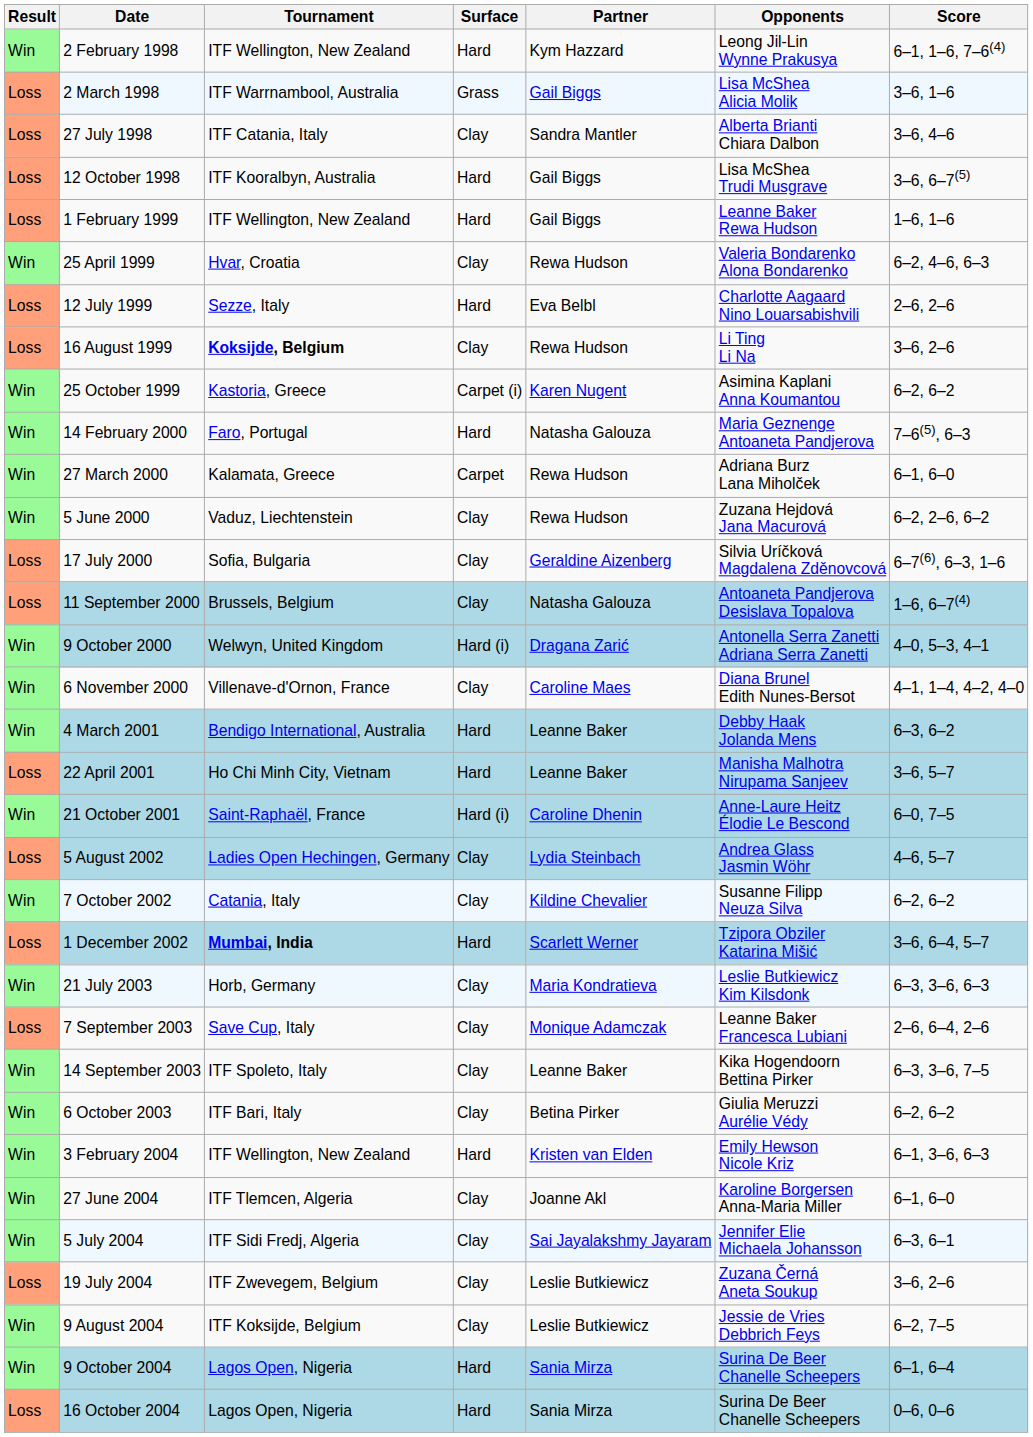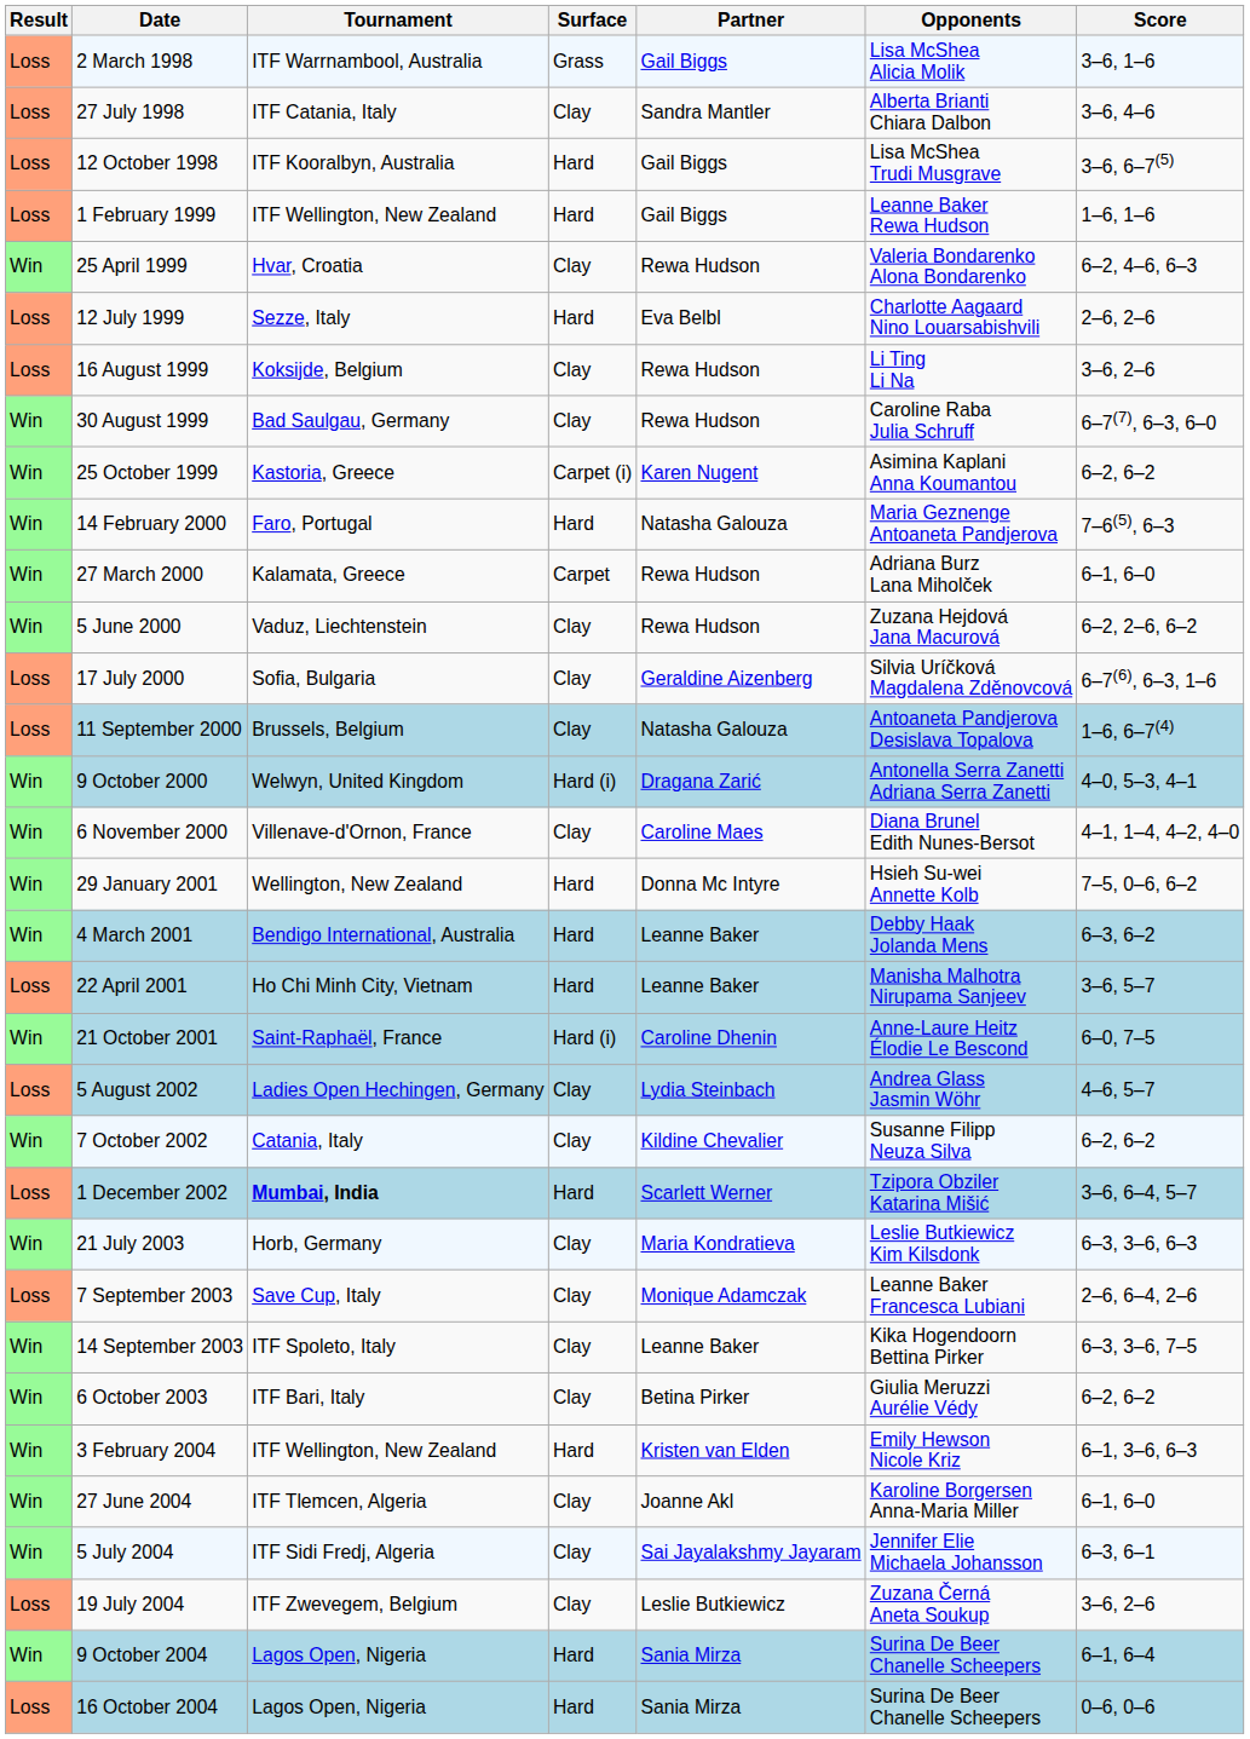 <table class="sortable wikitable">
 <tr>
 <th>Result</th>
 <th>Date</th>
 <th>Tournament</th>
 <th>Surface</th>
 <th>Partner</th>
 <th>Opponents</th>
 <th class="unsortable">Score</th>
-</tr>
-<tr>
-<td style="background:#98fb98;">Win</td>
-<td>2 February 1998</td>
-<td>ITF Wellington, New Zealand</td>
-<td>Hard</td>
-<td> Kym Hazzard</td>
-<td> Leong Jil-Lin <br>  <a href='#'>Wynne Prakusya</a></td>
-<td>6–1, 1–6, 7–6<sup>(4)</sup></td>
 </tr>
 <tr style="background:#f0f8ff;">
 <td style="background:#ffa07a;">Loss</td>
 <td>2 March 1998</td>
 <td>ITF Warrnambool, Australia</td>
 <td>Grass</td>
 <td> <a href='#'>Gail Biggs</a></td>
 <td> <a href='#'>Lisa McShea</a> <br>  <a href='#'>Alicia Molik</a></td>
 <td>3–6, 1–6</td>
 </tr>
 <tr>
 <td style="background:#ffa07a;">Loss</td>
 <td>27 July 1998</td>
 <td>ITF Catania, Italy</td>
 <td>Clay</td>
 <td> Sandra Mantler</td>
 <td> <a href='#'>Alberta Brianti</a> <br>  Chiara Dalbon</td>
 <td>3–6, 4–6</td>
 </tr>
 <tr>
 <td style="background:#ffa07a;">Loss</td>
 <td>12 October 1998</td>
 <td>ITF Kooralbyn, Australia</td>
 <td>Hard</td>
 <td> Gail Biggs</td>
 <td> Lisa McShea <br>  <a href='#'>Trudi Musgrave</a></td>
 <td>3–6, 6–7<sup>(5)</sup></td>
 </tr>
 <tr>
 <td style="background:#ffa07a;">Loss</td>
 <td>1 February 1999</td>
 <td>ITF Wellington, New Zealand</td>
 <td>Hard</td>
 <td> Gail Biggs</td>
 <td> <a href='#'>Leanne Baker</a> <br>  <a href='#'>Rewa Hudson</a></td>
 <td>1–6, 1–6</td>
 </tr>
 <tr>
 <td style="background:#98fb98;">Win</td>
 <td>25 April 1999</td>
 <td><a href='#'>Hvar</a>, Croatia</td>
 <td>Clay</td>
 <td> Rewa Hudson</td>
 <td> <a href='#'>Valeria Bondarenko</a> <br>  <a href='#'>Alona Bondarenko</a></td>
 <td>6–2, 4–6, 6–3</td>
 </tr>
 <tr>
 <td style="background:#ffa07a;">Loss</td>
 <td>12 July 1999</td>
 <td><a href='#'>Sezze</a>, Italy</td>
 <td>Hard</td>
 <td> Eva Belbl</td>
 <td> <a href='#'>Charlotte Aagaard</a> <br>  <a href='#'>Nino Louarsabishvili</a></td>
 <td>2–6, 2–6</td>
 </tr>
 <tr>
 <td style="background:#ffa07a;">Loss</td>
 <td>16 August 1999</td>
-<td><strong><a href='#'>Koksijde</a>, Belgium</strong></td>
+<td><a href='#'>Koksijde</a>, Belgium</td>
 <td>Clay</td>
 <td> Rewa Hudson</td>
 <td> <a href='#'>Li Ting</a> <br>  <a href='#'>Li Na</a></td>
 <td>3–6, 2–6</td>
+</tr>
+<tr>
+<td style="background:#98fb98;">Win</td>
+<td>30 August 1999</td>
+<td><a href='#'>Bad Saulgau</a>, Germany</td>
+<td>Clay</td>
+<td> Rewa Hudson</td>
+<td> Caroline Raba <br>  <a href='#'>Julia Schruff</a></td>
+<td>6–7<sup>(7)</sup>, 6–3, 6–0</td>
 </tr>
 <tr>
 <td style="background:#98fb98;">Win</td>
 <td>25 October 1999</td>
 <td><a href='#'>Kastoria</a>, Greece</td>
 <td>Carpet (i)</td>
 <td> <a href='#'>Karen Nugent</a></td>
 <td> Asimina Kaplani <br>  <a href='#'>Anna Koumantou</a></td>
 <td>6–2, 6–2</td>
 </tr>
 <tr>
 <td style="background:#98fb98;">Win</td>
 <td>14 February 2000</td>
 <td><a href='#'>Faro</a>, Portugal</td>
 <td>Hard</td>
 <td> Natasha Galouza</td>
 <td> <a href='#'>Maria Geznenge</a> <br>  <a href='#'>Antoaneta Pandjerova</a></td>
 <td>7–6<sup>(5)</sup>, 6–3</td>
 </tr>
 <tr>
 <td style="background:#98fb98;">Win</td>
 <td>27 March 2000</td>
 <td>Kalamata, Greece</td>
 <td>Carpet</td>
 <td> Rewa Hudson</td>
 <td> Adriana Burz <br>  Lana Miholček</td>
 <td>6–1, 6–0</td>
 </tr>
 <tr>
 <td style="background:#98fb98;">Win</td>
 <td>5 June 2000</td>
 <td>Vaduz, Liechtenstein</td>
 <td>Clay</td>
 <td> Rewa Hudson</td>
 <td> Zuzana Hejdová <br>  <a href='#'>Jana Macurová</a></td>
 <td>6–2, 2–6, 6–2</td>
 </tr>
 <tr>
 <td style="background:#ffa07a;">Loss</td>
 <td>17 July 2000</td>
 <td>Sofia, Bulgaria</td>
 <td>Clay</td>
 <td> <a href='#'>Geraldine Aizenberg</a></td>
 <td> Silvia Uríčková <br>  <a href='#'>Magdalena Zděnovcová</a></td>
 <td>6–7<sup>(6)</sup>, 6–3, 1–6</td>
 </tr>
 <tr style="background:lightblue;">
 <td style="background:#ffa07a;">Loss</td>
 <td>11 September 2000</td>
 <td>Brussels, Belgium</td>
 <td>Clay</td>
 <td> Natasha Galouza</td>
 <td> <a href='#'>Antoaneta Pandjerova</a> <br>  <a href='#'>Desislava Topalova</a></td>
 <td>1–6, 6–7<sup>(4)</sup></td>
 </tr>
 <tr style="background:lightblue;">
 <td style="background:#98fb98;">Win</td>
 <td>9 October 2000</td>
 <td>Welwyn, United Kingdom</td>
 <td>Hard (i)</td>
 <td> <a href='#'>Dragana Zarić</a></td>
 <td> <a href='#'>Antonella Serra Zanetti</a> <br>  <a href='#'>Adriana Serra Zanetti</a></td>
 <td>4–0, 5–3, 4–1</td>
 </tr>
 <tr>
 <td style="background:#98fb98;">Win</td>
 <td>6 November 2000</td>
 <td>Villenave-d'Ornon, France</td>
 <td>Clay</td>
 <td> <a href='#'>Caroline Maes</a></td>
 <td> <a href='#'>Diana Brunel</a> <br>  Edith Nunes-Bersot</td>
 <td>4–1, 1–4, 4–2, 4–0</td>
+</tr>
+<tr>
+<td style="background:#98fb98;">Win</td>
+<td>29 January 2001</td>
+<td>Wellington, New Zealand</td>
+<td>Hard</td>
+<td> Donna Mc Intyre</td>
+<td> Hsieh Su-wei <br>  <a href='#'>Annette Kolb</a></td>
+<td>7–5, 0–6, 6–2</td>
 </tr>
 <tr style="background:lightblue;">
 <td style="background:#98fb98;">Win</td>
 <td>4 March 2001</td>
 <td><a href='#'>Bendigo International</a>, Australia</td>
 <td>Hard</td>
 <td> Leanne Baker</td>
 <td> <a href='#'>Debby Haak</a> <br>  <a href='#'>Jolanda Mens</a></td>
 <td>6–3, 6–2</td>
 </tr>
 <tr style="background:lightblue;">
 <td style="background:#ffa07a;">Loss</td>
 <td>22 April 2001</td>
 <td>Ho Chi Minh City, Vietnam</td>
 <td>Hard</td>
 <td> Leanne Baker</td>
 <td> <a href='#'>Manisha Malhotra</a> <br>  <a href='#'>Nirupama Sanjeev</a></td>
 <td>3–6, 5–7</td>
 </tr>
 <tr style="background:lightblue;">
 <td style="background:#98fb98;">Win</td>
 <td>21 October 2001</td>
 <td><a href='#'>Saint-Raphaël</a>, France</td>
 <td>Hard (i)</td>
 <td> <a href='#'>Caroline Dhenin</a></td>
 <td> <a href='#'>Anne-Laure Heitz</a> <br>  <a href='#'>Élodie Le Bescond</a></td>
 <td>6–0, 7–5</td>
 </tr>
 <tr style="background:lightblue;">
 <td style="background:#ffa07a;">Loss</td>
 <td>5 August 2002</td>
 <td><a href='#'>Ladies Open Hechingen</a>, Germany</td>
 <td>Clay</td>
 <td> <a href='#'>Lydia Steinbach</a></td>
 <td> <a href='#'>Andrea Glass</a> <br>  <a href='#'>Jasmin Wöhr</a></td>
 <td>4–6, 5–7</td>
 </tr>
 <tr style="background:#f0f8ff;">
 <td style="background:#98fb98;">Win</td>
 <td>7 October 2002</td>
 <td><a href='#'>Catania</a>, Italy</td>
 <td>Clay</td>
 <td> <a href='#'>Kildine Chevalier</a></td>
 <td> Susanne Filipp <br>  <a href='#'>Neuza Silva</a></td>
 <td>6–2, 6–2</td>
 </tr>
 <tr style="background:lightblue;">
 <td style="background:#ffa07a;">Loss</td>
 <td>1 December 2002</td>
 <td><strong><a href='#'>Mumbai</a>, India</strong></td>
 <td>Hard</td>
 <td> <a href='#'>Scarlett Werner</a></td>
 <td> <a href='#'>Tzipora Obziler</a> <br>  <a href='#'>Katarina Mišić</a></td>
 <td>3–6, 6–4, 5–7</td>
 </tr>
 <tr style="background:#f0f8ff;">
 <td style="background:#98fb98;">Win</td>
 <td>21 July 2003</td>
 <td>Horb, Germany</td>
 <td>Clay</td>
 <td> <a href='#'>Maria Kondratieva</a></td>
 <td> <a href='#'>Leslie Butkiewicz</a> <br>  <a href='#'>Kim Kilsdonk</a></td>
 <td>6–3, 3–6, 6–3</td>
 </tr>
 <tr>
 <td style="background:#ffa07a;">Loss</td>
 <td>7 September 2003</td>
 <td><a href='#'>Save Cup</a>, Italy</td>
 <td>Clay</td>
 <td> <a href='#'>Monique Adamczak</a></td>
 <td> Leanne Baker <br>  <a href='#'>Francesca Lubiani</a></td>
 <td>2–6, 6–4, 2–6</td>
 </tr>
 <tr>
 <td style="background:#98fb98;">Win</td>
 <td>14 September 2003</td>
 <td>ITF Spoleto, Italy</td>
 <td>Clay</td>
 <td> Leanne Baker</td>
 <td> Kika Hogendoorn <br>  Bettina Pirker</td>
 <td>6–3, 3–6, 7–5</td>
 </tr>
 <tr>
 <td style="background:#98fb98;">Win</td>
 <td>6 October 2003</td>
 <td>ITF Bari, Italy</td>
 <td>Clay</td>
 <td> Betina Pirker</td>
 <td> Giulia Meruzzi <br>  <a href='#'>Aurélie Védy</a></td>
 <td>6–2, 6–2</td>
 </tr>
 <tr>
 <td style="background:#98fb98;">Win</td>
 <td>3 February 2004</td>
 <td>ITF Wellington, New Zealand</td>
 <td>Hard</td>
 <td> <a href='#'>Kristen van Elden</a></td>
 <td> <a href='#'>Emily Hewson</a> <br>  <a href='#'>Nicole Kriz</a></td>
 <td>6–1, 3–6, 6–3</td>
 </tr>
 <tr>
 <td style="background:#98fb98;">Win</td>
 <td>27 June 2004</td>
 <td>ITF Tlemcen, Algeria</td>
 <td>Clay</td>
 <td> Joanne Akl</td>
 <td> <a href='#'>Karoline Borgersen</a> <br>  Anna-Maria Miller</td>
 <td>6–1, 6–0</td>
 </tr>
 <tr style="background:#f0f8ff;">
 <td style="background:#98fb98;">Win</td>
 <td>5 July 2004</td>
 <td>ITF Sidi Fredj, Algeria</td>
 <td>Clay</td>
 <td> <a href='#'>Sai Jayalakshmy Jayaram</a></td>
 <td> <a href='#'>Jennifer Elie</a> <br>  <a href='#'>Michaela Johansson</a></td>
 <td>6–3, 6–1</td>
 </tr>
 <tr>
 <td style="background:#ffa07a;">Loss</td>
 <td>19 July 2004</td>
 <td>ITF Zwevegem, Belgium</td>
 <td>Clay</td>
 <td> Leslie Butkiewicz</td>
 <td> <a href='#'>Zuzana Černá</a> <br>  <a href='#'>Aneta Soukup</a></td>
 <td>3–6, 2–6</td>
 </tr>
-<tr>
-<td style="background:#98fb98;">Win</td>
-<td>9 August 2004</td>
-<td>ITF Koksijde, Belgium</td>
-<td>Clay</td>
-<td> Leslie Butkiewicz</td>
-<td> <a href='#'>Jessie de Vries</a> <br>  <a href='#'>Debbrich Feys</a></td>
-<td>6–2, 7–5</td>
-</tr>
 <tr style="background:lightblue;">
 <td style="background:#98fb98;">Win</td>
 <td>9 October 2004</td>
 <td><a href='#'>Lagos Open</a>, Nigeria</td>
 <td>Hard</td>
 <td> <a href='#'>Sania Mirza</a></td>
 <td> <a href='#'>Surina De Beer</a> <br>  <a href='#'>Chanelle Scheepers</a></td>
 <td>6–1, 6–4</td>
 </tr>
 <tr style="background:lightblue;">
 <td style="background:#ffa07a;">Loss</td>
 <td>16 October 2004</td>
 <td>Lagos Open, Nigeria</td>
 <td>Hard</td>
 <td> Sania Mirza</td>
 <td> Surina De Beer <br>  Chanelle Scheepers</td>
 <td>0–6, 0–6</td>
 </tr>
 </table>
